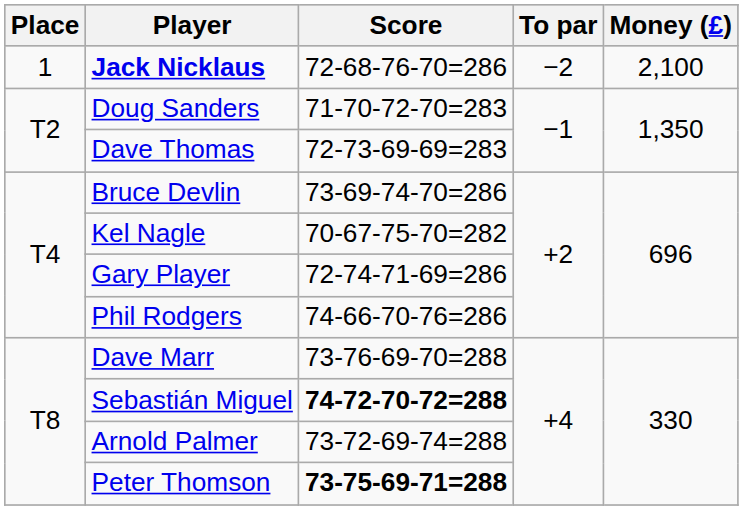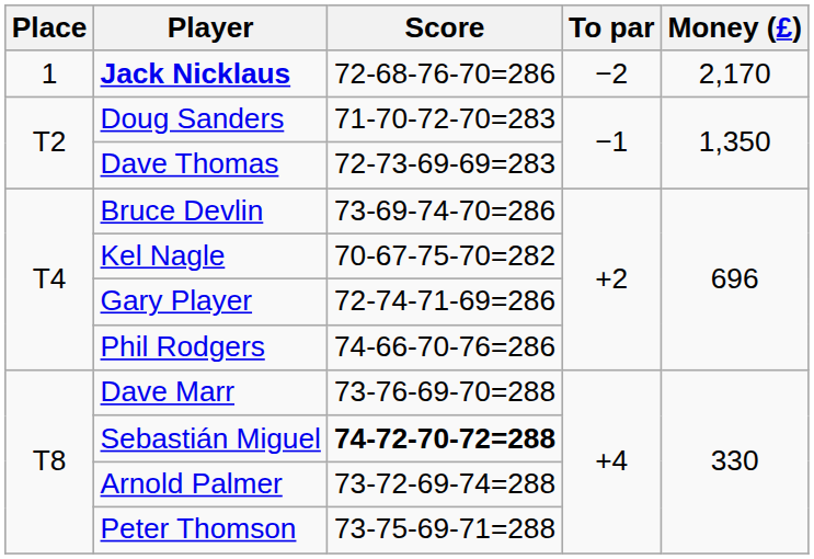 <table class="wikitable">
 <tr>
 <th>Place</th>
 <th>Player</th>
 <th>Score</th>
 <th>To par</th>
 <th>Money (<a href='#'>£</a>)</th>
 </tr>
 <tr>
 <td align="center">1</td>
 <td> <strong><a href='#'>Jack Nicklaus</a></strong></td>
 <td>72-68-76-70=286</td>
 <td align="center">−2</td>
-<td align=center>2,100</td>
+<td align=center>2,170</td>
 </tr>
 <tr>
 <td rowspan=2 align="center">T2</td>
 <td> <a href='#'>Doug Sanders</a></td>
 <td>71-70-72-70=283</td>
 <td rowspan=2 align="center">−1</td>
 <td rowspan=2 align=center>1,350</td>
 </tr>
 <tr>
 <td> <a href='#'>Dave Thomas</a></td>
 <td>72-73-69-69=283</td>
 </tr>
 <tr>
 <td rowspan=4 align="center">T4</td>
 <td> <a href='#'>Bruce Devlin</a></td>
 <td>73-69-74-70=286</td>
 <td rowspan=4 align="center">+2</td>
 <td rowspan=4 align=center>696</td>
 </tr>
 <tr>
 <td> <a href='#'>Kel Nagle</a></td>
 <td>70-67-75-70=282</td>
 </tr>
 <tr>
 <td> <a href='#'>Gary Player</a></td>
 <td>72-74-71-69=286</td>
 </tr>
 <tr>
 <td> <a href='#'>Phil Rodgers</a></td>
 <td>74-66-70-76=286</td>
 </tr>
 <tr>
 <td rowspan=4 align="center">T8</td>
 <td> <a href='#'>Dave Marr</a></td>
 <td>73-76-69-70=288</td>
 <td rowspan=4 align="center">+4</td>
 <td rowspan=4 align=center>330</td>
 </tr>
 <tr>
 <td> <a href='#'>Sebastián Miguel</a></td>
 <td><strong>74-72-70-72=288</strong></td>
 </tr>
 <tr>
 <td> <a href='#'>Arnold Palmer</a></td>
 <td>73-72-69-74=288</td>
 </tr>
 <tr>
 <td> <a href='#'>Peter Thomson</a></td>
-<td><strong>73-75-69-71=288</strong></td>
+<td>73-75-69-71=288</td>
 </tr>
 </table>
